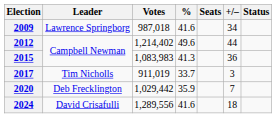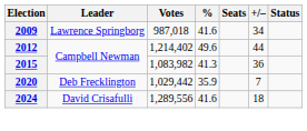 <table class=wikitable style="text-align: center;">
 <tr>
 <th>Election</th>
 <th>Leader</th>
 <th>Votes</th>
 <th>%</th>
 <th>Seats</th>
 <th>+/–</th>
 <th>Status</th>
 </tr>
 <tr>
 <th><a href='#'>2009</a></th>
 <td><a href='#'>Lawrence Springborg</a></td>
 <td>987,018</td>
 <td>41.6</td>
 <td></td>
 <td> 34</td>
 <td></td>
 </tr>
 <tr>
 <th><a href='#'>2012</a></th>
 <td rowspan=2><a href='#'>Campbell Newman</a></td>
 <td>1,214,402</td>
 <td>49.6</td>
 <td></td>
 <td> 44</td>
 <td></td>
 </tr>
 <tr>
 <th><a href='#'>2015</a></th>
-<td>1,083,983</td>
+<td>1,083,982</td>
 <td>41.3</td>
 <td></td>
 <td> 36</td>
-<td></td>
-</tr>
-<tr>
-<th><a href='#'>2017</a></th>
-<td><a href='#'>Tim Nicholls</a></td>
-<td>911,019</td>
-<td>33.7</td>
-<td></td>
-<td> 3</td>
 <td></td>
 </tr>
 <tr>
 <th><a href='#'>2020</a></th>
 <td><a href='#'>Deb Frecklington</a></td>
 <td>1,029,442</td>
 <td>35.9</td>
 <td></td>
 <td> 7</td>
 <td></td>
 </tr>
 <tr>
 <th><a href='#'>2024</a></th>
 <td><a href='#'>David Crisafulli</a></td>
 <td>1,289,556</td>
 <td>41.6</td>
 <td></td>
 <td> 18</td>
 <td></td>
 </tr>
 </table>
